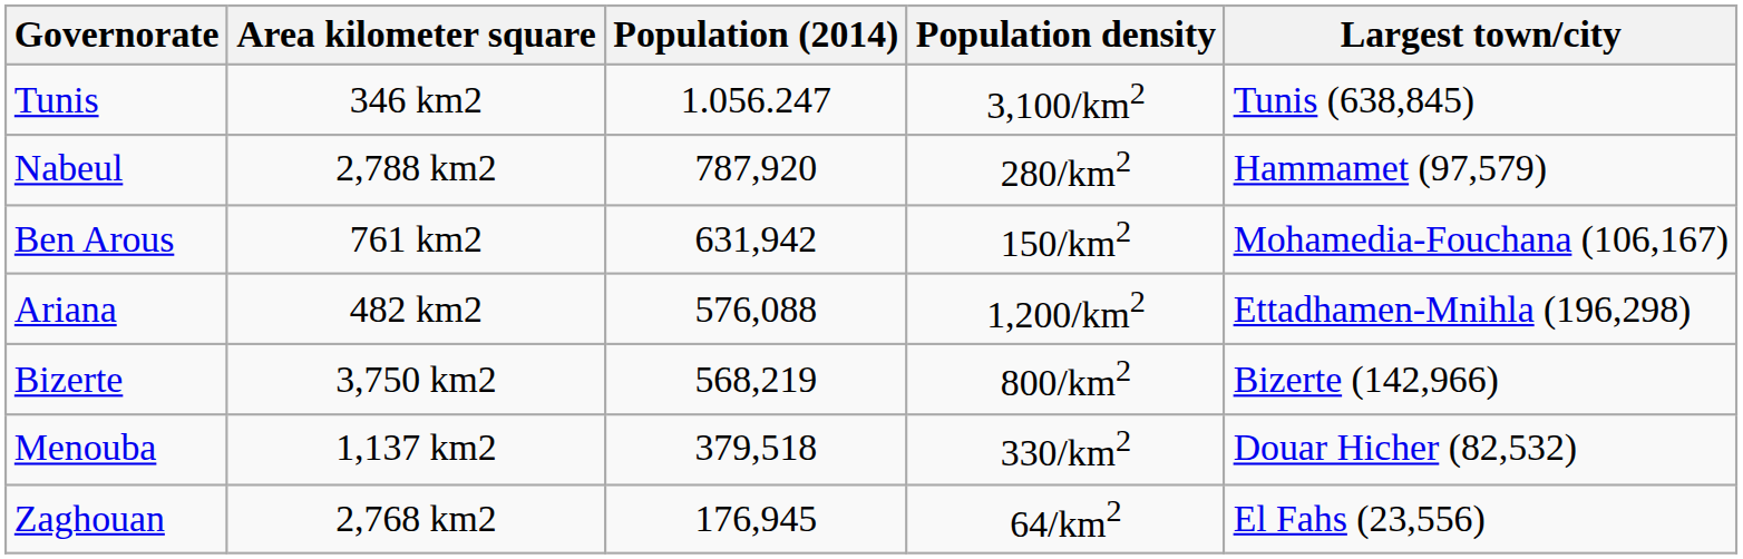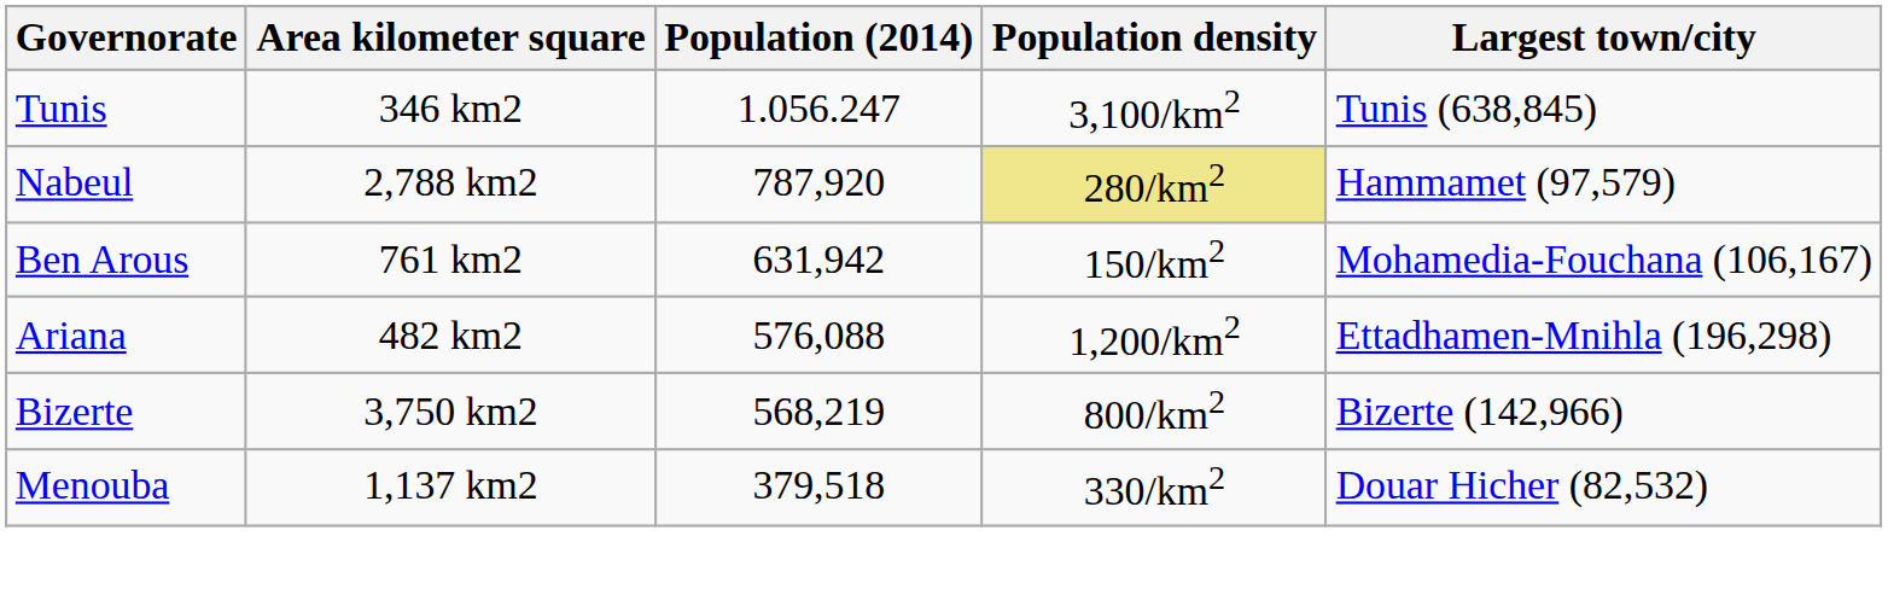 <table class="wikitable">
 <tr>
 <th>Governorate</th>
 <th>Area kilometer square</th>
 <th>Population (2014)</th>
 <th>Population density</th>
 <th>Largest town/city</th>
 </tr>
 <tr>
 <td><a href='#'>Tunis</a></td>
 <td align="center">346 km2</td>
 <td align="center">1.056.247</td>
 <td align="center">3,100/km<sup>2</sup></td>
 <td><a href='#'>Tunis</a> (638,845)</td>
 </tr>
 <tr>
 <td><a href='#'>Nabeul</a></td>
 <td align="center">2,788 km2</td>
 <td align="center">787,920</td>
-<td align="center">280/km<sup>2</sup></td>
+<td align="center" style="background: khaki;">280/km<sup>2</sup></td>
 <td><a href='#'>Hammamet</a> (97,579)</td>
 </tr>
 <tr>
 <td><a href='#'>Ben Arous</a></td>
 <td align="center">761 km2</td>
 <td align="center">631,942</td>
 <td align="center">150/km<sup>2</sup></td>
 <td><a href='#'>Mohamedia-Fouchana</a> (106,167)</td>
 </tr>
 <tr>
 <td><a href='#'>Ariana</a></td>
 <td align="center">482 km2</td>
 <td align="center">576,088</td>
 <td align="center">1,200/km<sup>2</sup></td>
 <td><a href='#'>Ettadhamen-Mnihla</a> (196,298)</td>
 </tr>
 <tr>
 <td><a href='#'>Bizerte</a></td>
 <td align="center">3,750 km2</td>
 <td align="center">568,219</td>
 <td align="center">800/km<sup>2</sup></td>
 <td><a href='#'>Bizerte</a> (142,966)</td>
 </tr>
 <tr>
 <td><a href='#'>Menouba</a></td>
 <td align="center">1,137 km2</td>
 <td align="center">379,518</td>
 <td align="center">330/km<sup>2</sup></td>
 <td><a href='#'>Douar Hicher</a> (82,532)</td>
 </tr>
-<tr>
-<td><a href='#'>Zaghouan</a></td>
-<td align="center">2,768 km2</td>
-<td align="center">176,945</td>
-<td align="center">64/km<sup>2</sup></td>
-<td><a href='#'>El Fahs</a> (23,556)</td>
-</tr>
 </table>
